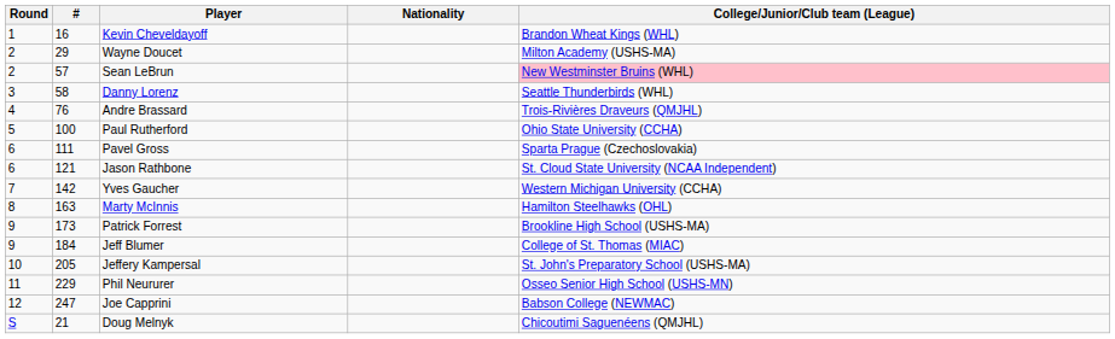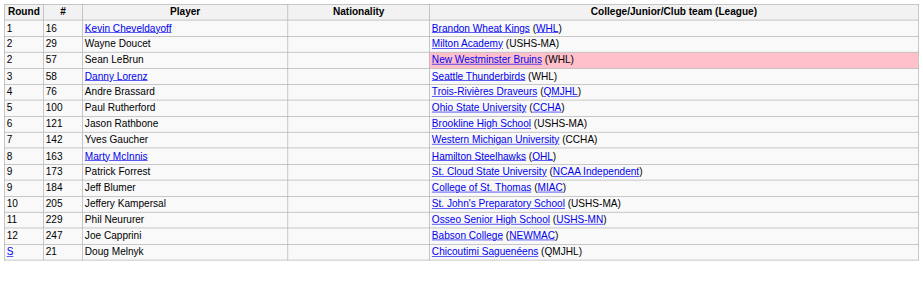 <table class="wikitable">
 <tr align="center">
 <th bgcolor="#DDDDFF" width="4.0%">Round</th>
 <th bgcolor="#DDDDFF" width="4.0%">#</th>
 <th bgcolor="#DDDDFF" width="21.0%">Player</th>
 <th bgcolor="#DDDDFF" width="14.5%">Nationality</th>
 <th bgcolor="#DDDDFF" width="50.0%">College/Junior/Club team (League)</th>
 </tr>
 <tr>
 <td>1</td>
 <td>16</td>
 <td><a href='#'>Kevin Cheveldayoff</a></td>
 <td></td>
 <td><a href='#'>Brandon Wheat Kings</a> (<a href='#'>WHL</a>)</td>
 </tr>
 <tr>
 <td>2</td>
 <td>29</td>
 <td>Wayne Doucet</td>
 <td></td>
 <td><a href='#'>Milton Academy</a> (USHS-MA)</td>
 </tr>
 <tr>
 <td>2</td>
 <td>57</td>
 <td>Sean LeBrun</td>
 <td></td>
 <td style="background: pink;"><a href='#'>New Westminster Bruins</a> (WHL)</td>
 </tr>
 <tr>
 <td>3</td>
 <td>58</td>
 <td><a href='#'>Danny Lorenz</a></td>
 <td></td>
 <td><a href='#'>Seattle Thunderbirds</a> (WHL)</td>
 </tr>
 <tr>
 <td>4</td>
 <td>76</td>
 <td>Andre Brassard</td>
 <td></td>
 <td><a href='#'>Trois-Rivières Draveurs</a> (<a href='#'>QMJHL</a>)</td>
 </tr>
 <tr>
 <td>5</td>
 <td>100</td>
 <td>Paul Rutherford</td>
 <td></td>
 <td><a href='#'>Ohio State University</a> (<a href='#'>CCHA</a>)</td>
 </tr>
 <tr>
 <td>6</td>
-<td>111</td>
-<td>Pavel Gross</td>
-<td></td>
-<td><a href='#'>Sparta Prague</a> (Czechoslovakia)</td>
-</tr>
-<tr>
-<td>6</td>
 <td>121</td>
 <td>Jason Rathbone</td>
 <td></td>
-<td><a href='#'>St. Cloud State University</a> (<a href='#'>NCAA Independent</a>)</td>
+<td><a href='#'>Brookline High School</a> (USHS-MA)</td>
 </tr>
 <tr>
 <td>7</td>
 <td>142</td>
 <td>Yves Gaucher</td>
 <td></td>
 <td><a href='#'>Western Michigan University</a> (CCHA)</td>
 </tr>
 <tr>
 <td>8</td>
 <td>163</td>
 <td><a href='#'>Marty McInnis</a></td>
 <td></td>
 <td><a href='#'>Hamilton Steelhawks</a> (<a href='#'>OHL</a>)</td>
 </tr>
 <tr>
 <td>9</td>
 <td>173</td>
 <td>Patrick Forrest</td>
 <td></td>
-<td><a href='#'>Brookline High School</a> (USHS-MA)</td>
+<td><a href='#'>St. Cloud State University</a> (<a href='#'>NCAA Independent</a>)</td>
 </tr>
 <tr>
 <td>9</td>
 <td>184</td>
 <td>Jeff Blumer</td>
 <td></td>
 <td><a href='#'>College of St. Thomas</a> (<a href='#'>MIAC</a>)</td>
 </tr>
 <tr>
 <td>10</td>
 <td>205</td>
 <td>Jeffery Kampersal</td>
 <td></td>
 <td><a href='#'>St. John's Preparatory School</a> (USHS-MA)</td>
 </tr>
 <tr>
 <td>11</td>
 <td>229</td>
 <td>Phil Neururer</td>
 <td></td>
 <td><a href='#'>Osseo Senior High School</a> (<a href='#'>USHS-MN</a>)</td>
 </tr>
 <tr>
 <td>12</td>
 <td>247</td>
 <td>Joe Capprini</td>
 <td></td>
 <td><a href='#'>Babson College</a> (<a href='#'>NEWMAC</a>)</td>
 </tr>
 <tr>
 <td><a href='#'>S</a></td>
 <td>21</td>
 <td>Doug Melnyk</td>
 <td></td>
 <td><a href='#'>Chicoutimi Saguenéens</a> (QMJHL)</td>
 </tr>
 </table>
